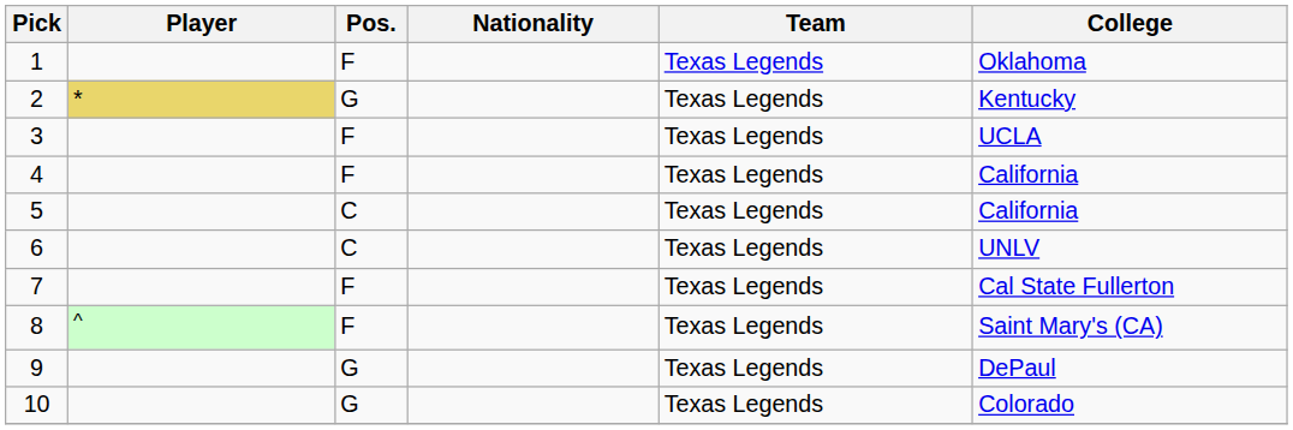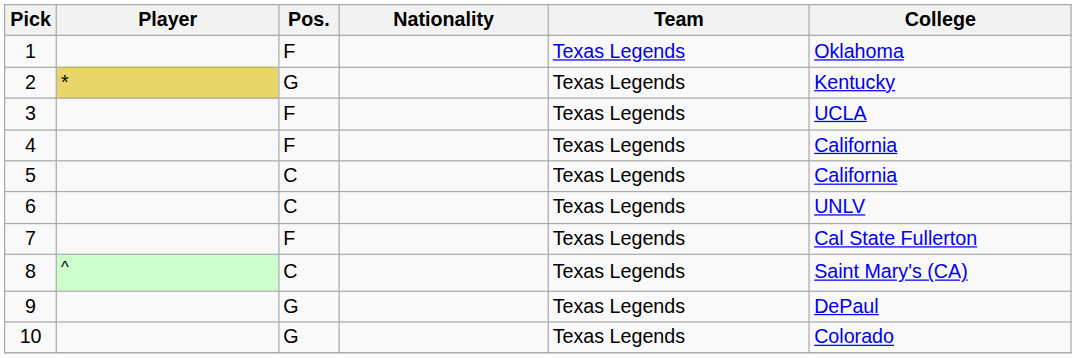 <table class="wikitable sortable">
 <tr>
 <th width="1%">Pick</th>
 <th width="17%">Player</th>
 <th width="4%">Pos.</th>
 <th width="16%" class="unsortable">Nationality</th>
 <th width="20%" class="unsortable">Team</th>
 <th width="20%">College</th>
 </tr>
 <tr>
 <td align=center>1</td>
 <td></td>
 <td>F</td>
 <td></td>
 <td><a href='#'>Texas Legends</a></td>
 <td><a href='#'>Oklahoma</a></td>
 </tr>
 <tr>
 <td align=center>2</td>
 <td style="background-color:#E9D66B">*</td>
 <td>G</td>
 <td></td>
 <td>Texas Legends</td>
 <td><a href='#'>Kentucky</a></td>
 </tr>
 <tr>
 <td align=center>3</td>
 <td></td>
 <td>F</td>
 <td></td>
 <td>Texas Legends</td>
 <td><a href='#'>UCLA</a></td>
 </tr>
 <tr>
 <td align=center>4</td>
 <td></td>
 <td>F</td>
 <td></td>
 <td>Texas Legends</td>
 <td><a href='#'>California</a></td>
 </tr>
 <tr>
 <td align=center>5</td>
 <td></td>
 <td>C</td>
 <td></td>
 <td>Texas Legends</td>
 <td><a href='#'>California</a></td>
 </tr>
 <tr>
 <td align=center>6</td>
 <td></td>
 <td>C</td>
 <td></td>
 <td>Texas Legends</td>
 <td><a href='#'>UNLV</a></td>
 </tr>
 <tr>
 <td align=center>7</td>
 <td></td>
 <td>F</td>
 <td></td>
 <td>Texas Legends</td>
 <td><a href='#'>Cal State Fullerton</a></td>
 </tr>
 <tr>
 <td align=center>8</td>
 <td style="background-color:#CCFFCC"><sup>^</sup></td>
-<td>F</td>
+<td>C</td>
 <td></td>
 <td>Texas Legends</td>
 <td><a href='#'>Saint Mary's (CA)</a></td>
 </tr>
 <tr>
 <td align=center>9</td>
 <td></td>
 <td>G</td>
 <td></td>
 <td>Texas Legends</td>
 <td><a href='#'>DePaul</a></td>
 </tr>
 <tr>
 <td align=center>10</td>
 <td></td>
 <td>G</td>
 <td></td>
 <td>Texas Legends</td>
 <td><a href='#'>Colorado</a></td>
 </tr>
 <tr>
 </tr>
 </table>
